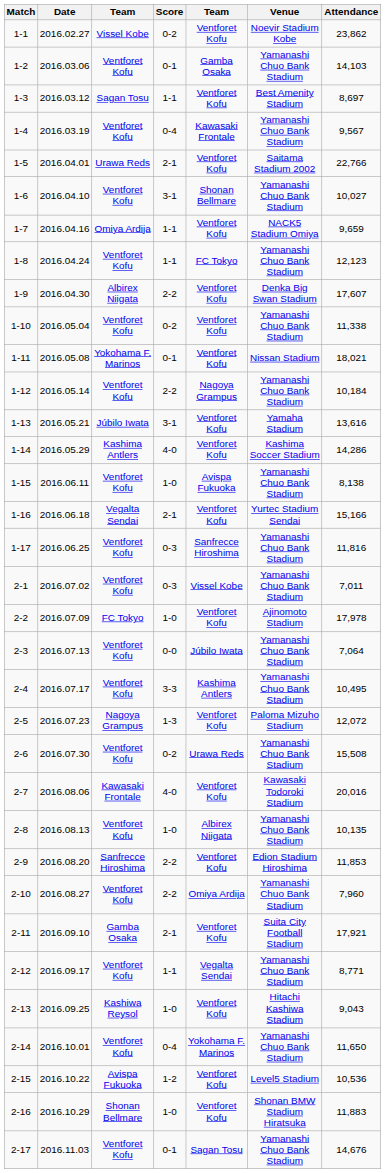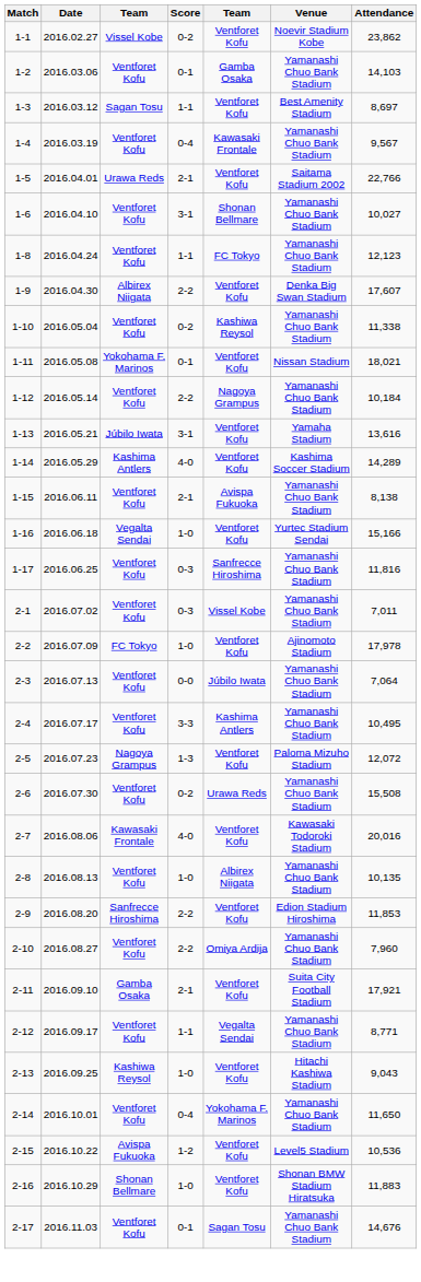 <table class="wikitable" style="text-align:center;">
 <tr>
 <th>Match</th>
 <th>Date</th>
 <th>Team</th>
 <th>Score</th>
 <th>Team</th>
 <th>Venue</th>
 <th>Attendance</th>
 </tr>
 <tr>
 <td>1-1</td>
 <td>2016.02.27</td>
 <td><a href='#'>Vissel Kobe</a></td>
 <td>0-2</td>
 <td><a href='#'>Ventforet Kofu</a></td>
 <td><a href='#'>Noevir Stadium Kobe</a></td>
 <td>23,862</td>
 </tr>
 <tr>
 <td>1-2</td>
 <td>2016.03.06</td>
 <td><a href='#'>Ventforet Kofu</a></td>
 <td>0-1</td>
 <td><a href='#'>Gamba Osaka</a></td>
 <td><a href='#'>Yamanashi Chuo Bank Stadium</a></td>
 <td>14,103</td>
 </tr>
 <tr>
 <td>1-3</td>
 <td>2016.03.12</td>
 <td><a href='#'>Sagan Tosu</a></td>
 <td>1-1</td>
 <td><a href='#'>Ventforet Kofu</a></td>
 <td><a href='#'>Best Amenity Stadium</a></td>
 <td>8,697</td>
 </tr>
 <tr>
 <td>1-4</td>
 <td>2016.03.19</td>
 <td><a href='#'>Ventforet Kofu</a></td>
 <td>0-4</td>
 <td><a href='#'>Kawasaki Frontale</a></td>
 <td><a href='#'>Yamanashi Chuo Bank Stadium</a></td>
 <td>9,567</td>
 </tr>
 <tr>
 <td>1-5</td>
 <td>2016.04.01</td>
 <td><a href='#'>Urawa Reds</a></td>
 <td>2-1</td>
 <td><a href='#'>Ventforet Kofu</a></td>
 <td><a href='#'>Saitama Stadium 2002</a></td>
 <td>22,766</td>
 </tr>
 <tr>
 <td>1-6</td>
 <td>2016.04.10</td>
 <td><a href='#'>Ventforet Kofu</a></td>
 <td>3-1</td>
 <td><a href='#'>Shonan Bellmare</a></td>
 <td><a href='#'>Yamanashi Chuo Bank Stadium</a></td>
 <td>10,027</td>
 </tr>
 <tr>
-<td>1-7</td>
-<td>2016.04.16</td>
-<td><a href='#'>Omiya Ardija</a></td>
-<td>1-1</td>
-<td><a href='#'>Ventforet Kofu</a></td>
-<td><a href='#'>NACK5 Stadium Omiya</a></td>
-<td>9,659</td>
-</tr>
-<tr>
 <td>1-8</td>
 <td>2016.04.24</td>
 <td><a href='#'>Ventforet Kofu</a></td>
 <td>1-1</td>
 <td><a href='#'>FC Tokyo</a></td>
 <td><a href='#'>Yamanashi Chuo Bank Stadium</a></td>
 <td>12,123</td>
 </tr>
 <tr>
 <td>1-9</td>
 <td>2016.04.30</td>
 <td><a href='#'>Albirex Niigata</a></td>
 <td>2-2</td>
 <td><a href='#'>Ventforet Kofu</a></td>
 <td><a href='#'>Denka Big Swan Stadium</a></td>
 <td>17,607</td>
 </tr>
 <tr>
 <td>1-10</td>
 <td>2016.05.04</td>
 <td><a href='#'>Ventforet Kofu</a></td>
 <td>0-2</td>
-<td><a href='#'>Ventforet Kofu</a></td>
+<td><a href='#'>Kashiwa Reysol</a></td>
 <td><a href='#'>Yamanashi Chuo Bank Stadium</a></td>
 <td>11,338</td>
 </tr>
 <tr>
 <td>1-11</td>
 <td>2016.05.08</td>
 <td><a href='#'>Yokohama F. Marinos</a></td>
 <td>0-1</td>
 <td><a href='#'>Ventforet Kofu</a></td>
 <td><a href='#'>Nissan Stadium</a></td>
 <td>18,021</td>
 </tr>
 <tr>
 <td>1-12</td>
 <td>2016.05.14</td>
 <td><a href='#'>Ventforet Kofu</a></td>
 <td>2-2</td>
 <td><a href='#'>Nagoya Grampus</a></td>
 <td><a href='#'>Yamanashi Chuo Bank Stadium</a></td>
 <td>10,184</td>
 </tr>
 <tr>
 <td>1-13</td>
 <td>2016.05.21</td>
 <td><a href='#'>Júbilo Iwata</a></td>
 <td>3-1</td>
 <td><a href='#'>Ventforet Kofu</a></td>
 <td><a href='#'>Yamaha Stadium</a></td>
 <td>13,616</td>
 </tr>
 <tr>
 <td>1-14</td>
 <td>2016.05.29</td>
 <td><a href='#'>Kashima Antlers</a></td>
 <td>4-0</td>
 <td><a href='#'>Ventforet Kofu</a></td>
 <td><a href='#'>Kashima Soccer Stadium</a></td>
-<td>14,286</td>
+<td>14,289</td>
 </tr>
 <tr>
 <td>1-15</td>
 <td>2016.06.11</td>
 <td><a href='#'>Ventforet Kofu</a></td>
-<td>1-0</td>
+<td>2-1</td>
 <td><a href='#'>Avispa Fukuoka</a></td>
 <td><a href='#'>Yamanashi Chuo Bank Stadium</a></td>
 <td>8,138</td>
 </tr>
 <tr>
 <td>1-16</td>
 <td>2016.06.18</td>
 <td><a href='#'>Vegalta Sendai</a></td>
-<td>2-1</td>
+<td>1-0</td>
 <td><a href='#'>Ventforet Kofu</a></td>
 <td><a href='#'>Yurtec Stadium Sendai</a></td>
 <td>15,166</td>
 </tr>
 <tr>
 <td>1-17</td>
 <td>2016.06.25</td>
 <td><a href='#'>Ventforet Kofu</a></td>
 <td>0-3</td>
 <td><a href='#'>Sanfrecce Hiroshima</a></td>
 <td><a href='#'>Yamanashi Chuo Bank Stadium</a></td>
 <td>11,816</td>
 </tr>
 <tr>
 <td>2-1</td>
 <td>2016.07.02</td>
 <td><a href='#'>Ventforet Kofu</a></td>
 <td>0-3</td>
 <td><a href='#'>Vissel Kobe</a></td>
 <td><a href='#'>Yamanashi Chuo Bank Stadium</a></td>
 <td>7,011</td>
 </tr>
 <tr>
 <td>2-2</td>
 <td>2016.07.09</td>
 <td><a href='#'>FC Tokyo</a></td>
 <td>1-0</td>
 <td><a href='#'>Ventforet Kofu</a></td>
 <td><a href='#'>Ajinomoto Stadium</a></td>
 <td>17,978</td>
 </tr>
 <tr>
 <td>2-3</td>
 <td>2016.07.13</td>
 <td><a href='#'>Ventforet Kofu</a></td>
 <td>0-0</td>
 <td><a href='#'>Júbilo Iwata</a></td>
 <td><a href='#'>Yamanashi Chuo Bank Stadium</a></td>
 <td>7,064</td>
 </tr>
 <tr>
 <td>2-4</td>
 <td>2016.07.17</td>
 <td><a href='#'>Ventforet Kofu</a></td>
 <td>3-3</td>
 <td><a href='#'>Kashima Antlers</a></td>
 <td><a href='#'>Yamanashi Chuo Bank Stadium</a></td>
 <td>10,495</td>
 </tr>
 <tr>
 <td>2-5</td>
 <td>2016.07.23</td>
 <td><a href='#'>Nagoya Grampus</a></td>
 <td>1-3</td>
 <td><a href='#'>Ventforet Kofu</a></td>
 <td><a href='#'>Paloma Mizuho Stadium</a></td>
 <td>12,072</td>
 </tr>
 <tr>
 <td>2-6</td>
 <td>2016.07.30</td>
 <td><a href='#'>Ventforet Kofu</a></td>
 <td>0-2</td>
 <td><a href='#'>Urawa Reds</a></td>
 <td><a href='#'>Yamanashi Chuo Bank Stadium</a></td>
 <td>15,508</td>
 </tr>
 <tr>
 <td>2-7</td>
 <td>2016.08.06</td>
 <td><a href='#'>Kawasaki Frontale</a></td>
 <td>4-0</td>
 <td><a href='#'>Ventforet Kofu</a></td>
 <td><a href='#'>Kawasaki Todoroki Stadium</a></td>
 <td>20,016</td>
 </tr>
 <tr>
 <td>2-8</td>
 <td>2016.08.13</td>
 <td><a href='#'>Ventforet Kofu</a></td>
 <td>1-0</td>
 <td><a href='#'>Albirex Niigata</a></td>
 <td><a href='#'>Yamanashi Chuo Bank Stadium</a></td>
 <td>10,135</td>
 </tr>
 <tr>
 <td>2-9</td>
 <td>2016.08.20</td>
 <td><a href='#'>Sanfrecce Hiroshima</a></td>
 <td>2-2</td>
 <td><a href='#'>Ventforet Kofu</a></td>
 <td><a href='#'>Edion Stadium Hiroshima</a></td>
 <td>11,853</td>
 </tr>
 <tr>
 <td>2-10</td>
 <td>2016.08.27</td>
 <td><a href='#'>Ventforet Kofu</a></td>
 <td>2-2</td>
 <td><a href='#'>Omiya Ardija</a></td>
 <td><a href='#'>Yamanashi Chuo Bank Stadium</a></td>
 <td>7,960</td>
 </tr>
 <tr>
 <td>2-11</td>
 <td>2016.09.10</td>
 <td><a href='#'>Gamba Osaka</a></td>
 <td>2-1</td>
 <td><a href='#'>Ventforet Kofu</a></td>
 <td><a href='#'>Suita City Football Stadium</a></td>
 <td>17,921</td>
 </tr>
 <tr>
 <td>2-12</td>
 <td>2016.09.17</td>
 <td><a href='#'>Ventforet Kofu</a></td>
 <td>1-1</td>
 <td><a href='#'>Vegalta Sendai</a></td>
 <td><a href='#'>Yamanashi Chuo Bank Stadium</a></td>
 <td>8,771</td>
 </tr>
 <tr>
 <td>2-13</td>
 <td>2016.09.25</td>
 <td><a href='#'>Kashiwa Reysol</a></td>
 <td>1-0</td>
 <td><a href='#'>Ventforet Kofu</a></td>
 <td><a href='#'>Hitachi Kashiwa Stadium</a></td>
 <td>9,043</td>
 </tr>
 <tr>
 <td>2-14</td>
 <td>2016.10.01</td>
 <td><a href='#'>Ventforet Kofu</a></td>
 <td>0-4</td>
 <td><a href='#'>Yokohama F. Marinos</a></td>
 <td><a href='#'>Yamanashi Chuo Bank Stadium</a></td>
 <td>11,650</td>
 </tr>
 <tr>
 <td>2-15</td>
 <td>2016.10.22</td>
 <td><a href='#'>Avispa Fukuoka</a></td>
 <td>1-2</td>
 <td><a href='#'>Ventforet Kofu</a></td>
 <td><a href='#'>Level5 Stadium</a></td>
 <td>10,536</td>
 </tr>
 <tr>
 <td>2-16</td>
 <td>2016.10.29</td>
 <td><a href='#'>Shonan Bellmare</a></td>
 <td>1-0</td>
 <td><a href='#'>Ventforet Kofu</a></td>
 <td><a href='#'>Shonan BMW Stadium Hiratsuka</a></td>
 <td>11,883</td>
 </tr>
 <tr>
 <td>2-17</td>
 <td>2016.11.03</td>
 <td><a href='#'>Ventforet Kofu</a></td>
 <td>0-1</td>
 <td><a href='#'>Sagan Tosu</a></td>
 <td><a href='#'>Yamanashi Chuo Bank Stadium</a></td>
 <td>14,676</td>
 </tr>
 </table>
